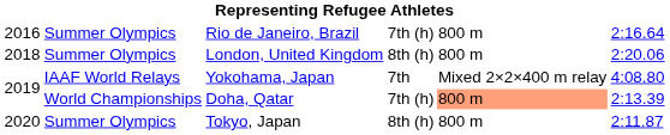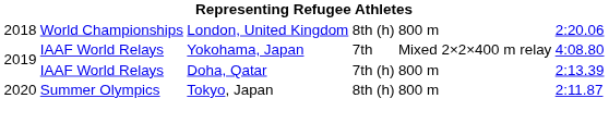 <table>
 <tr>
 <th colspan="6">Representing Refugee Athletes</th>
 </tr>
 <tr>
-<td>2016</td>
-<td><a href='#'>Summer Olympics</a></td>
-<td><a href='#'>Rio de Janeiro, Brazil</a></td>
-<td>7th (h)</td>
-<td>800 m</td>
-<td><a href='#'>2:16.64</a></td>
-</tr>
-<tr>
 <td>2018</td>
-<td><a href='#'>Summer Olympics</a></td>
+<td><a href='#'>World Championships</a></td>
 <td><a href='#'>London, United Kingdom</a></td>
 <td>8th (h)</td>
 <td>800 m</td>
 <td><a href='#'>2:20.06</a></td>
 </tr>
 <tr>
 <td rowspan=2>2019</td>
 <td><a href='#'>IAAF World Relays</a></td>
 <td><a href='#'>Yokohama, Japan</a></td>
 <td>7th</td>
 <td>Mixed 2×2×400 m relay</td>
 <td><a href='#'>4:08.80</a></td>
 </tr>
 <tr>
-<td><a href='#'>World Championships</a></td>
+<td><a href='#'>IAAF World Relays</a></td>
 <td><a href='#'>Doha, Qatar</a></td>
 <td>7th (h)</td>
-<td style="background: lightsalmon;">800 m</td>
+<td>800 m</td>
 <td><a href='#'>2:13.39</a></td>
 </tr>
 <tr>
 <td>2020</td>
 <td><a href='#'>Summer Olympics</a></td>
 <td><a href='#'>Tokyo</a>, Japan</td>
 <td>8th (h)</td>
 <td>800 m</td>
 <td><a href='#'>2:11.87</a></td>
 </tr>
 </table>
